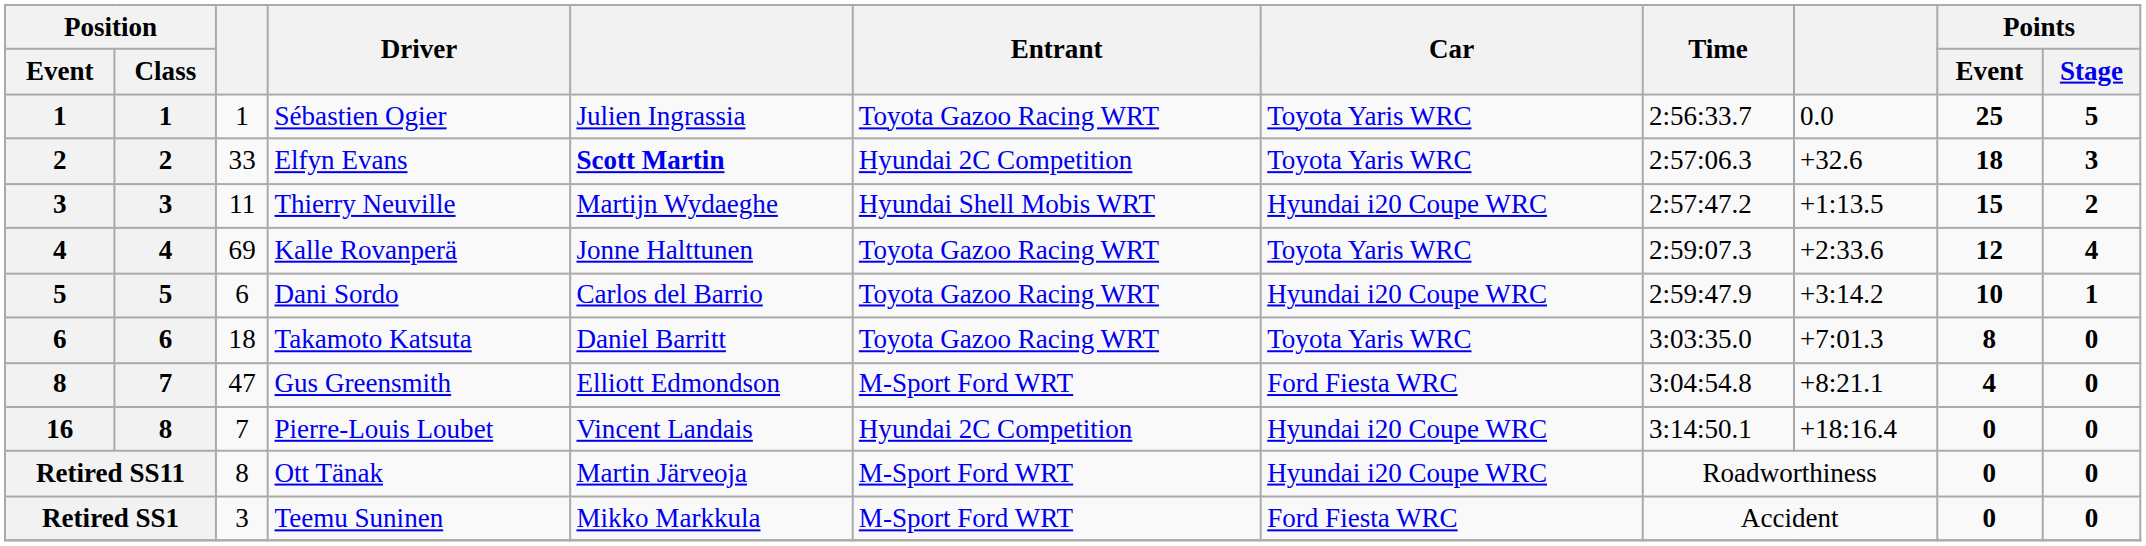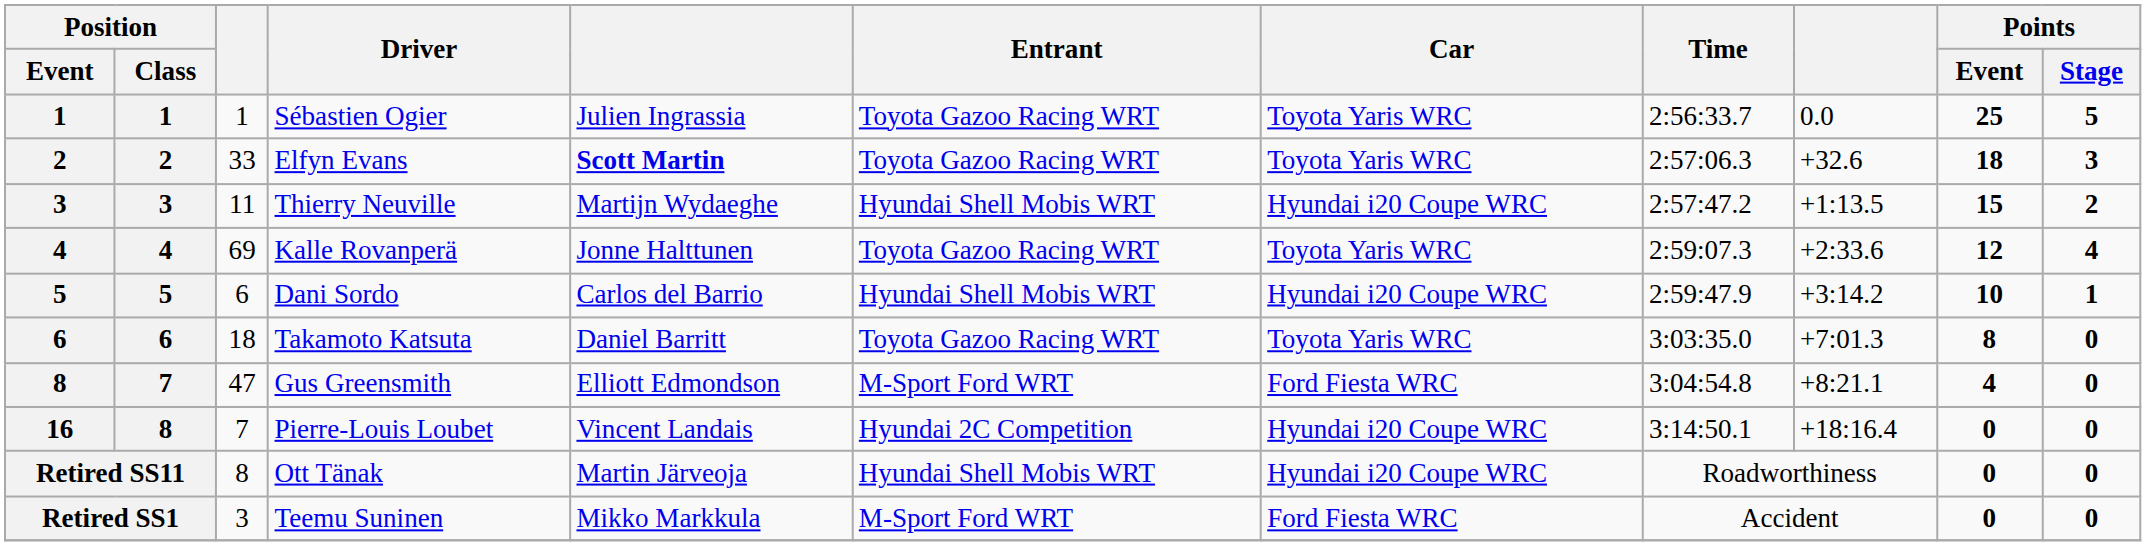 <table class="wikitable" width=85% style="font-size: 85%;">
 <tr>
 <th colspan="2">Position</th>
 <th rowspan="2"></th>
 <th rowspan="2">Driver</th>
 <th rowspan="2"></th>
 <th rowspan="2">Entrant</th>
 <th rowspan="2">Car</th>
 <th rowspan="2">Time</th>
 <th rowspan="2"></th>
 <th colspan="2">Points</th>
 </tr>
 <tr>
 <th>Event</th>
 <th>Class</th>
 <th>Event</th>
 <th><a href='#'>Stage</a></th>
 </tr>
 <tr>
 <th>1</th>
 <th>1</th>
 <td align="center">1</td>
 <td><a href='#'>Sébastien Ogier</a></td>
 <td><a href='#'>Julien Ingrassia</a></td>
 <td><a href='#'>Toyota Gazoo Racing WRT</a></td>
 <td><a href='#'>Toyota Yaris WRC</a></td>
 <td>2:56:33.7</td>
 <td>0.0</td>
 <td align="center"><strong>25</strong></td>
 <td align="center"><strong>5</strong></td>
 </tr>
 <tr>
 <th>2</th>
 <th>2</th>
 <td align="center">33</td>
 <td><a href='#'>Elfyn Evans</a></td>
 <td><strong><a href='#'>Scott Martin</a></strong></td>
-<td><a href='#'>Hyundai 2C Competition</a></td>
+<td><a href='#'>Toyota Gazoo Racing WRT</a></td>
 <td><a href='#'>Toyota Yaris WRC</a></td>
 <td>2:57:06.3</td>
 <td>+32.6</td>
 <td align="center"><strong>18</strong></td>
 <td align="center"><strong>3</strong></td>
 </tr>
 <tr>
 <th>3</th>
 <th>3</th>
 <td align="center">11</td>
 <td><a href='#'>Thierry Neuville</a></td>
 <td><a href='#'>Martijn Wydaeghe</a></td>
 <td><a href='#'>Hyundai Shell Mobis WRT</a></td>
 <td><a href='#'>Hyundai i20 Coupe WRC</a></td>
 <td>2:57:47.2</td>
 <td>+1:13.5</td>
 <td align="center"><strong>15</strong></td>
 <td align="center"><strong>2</strong></td>
 </tr>
 <tr>
 <th>4</th>
 <th>4</th>
 <td align="center">69</td>
 <td><a href='#'>Kalle Rovanperä</a></td>
 <td><a href='#'>Jonne Halttunen</a></td>
 <td nowrap><a href='#'>Toyota Gazoo Racing WRT</a></td>
 <td><a href='#'>Toyota Yaris WRC</a></td>
 <td>2:59:07.3</td>
 <td>+2:33.6</td>
 <td align="center"><strong>12</strong></td>
 <td align="center"><strong>4</strong></td>
 </tr>
 <tr>
 <th>5</th>
 <th>5</th>
 <td align="center">6</td>
 <td><a href='#'>Dani Sordo</a></td>
 <td><a href='#'>Carlos del Barrio</a></td>
-<td nowrap><a href='#'>Toyota Gazoo Racing WRT</a></td>
+<td><a href='#'>Hyundai Shell Mobis WRT</a></td>
 <td><a href='#'>Hyundai i20 Coupe WRC</a></td>
 <td>2:59:47.9</td>
 <td>+3:14.2</td>
 <td align="center"><strong>10</strong></td>
 <td align="center"><strong>1</strong></td>
 </tr>
 <tr>
 <th>6</th>
 <th>6</th>
 <td align="center">18</td>
 <td nowrap><a href='#'>Takamoto Katsuta</a></td>
 <td><a href='#'>Daniel Barritt</a></td>
 <td><a href='#'>Toyota Gazoo Racing WRT</a></td>
 <td><a href='#'>Toyota Yaris WRC</a></td>
 <td>3:03:35.0</td>
 <td>+7:01.3</td>
 <td align="center"><strong>8</strong></td>
 <td align="center"><strong>0</strong></td>
 </tr>
 <tr>
 <th>8</th>
 <th>7</th>
 <td align="center">47</td>
 <td><a href='#'>Gus Greensmith</a></td>
 <td nowrap><a href='#'>Elliott Edmondson</a></td>
 <td><a href='#'>M-Sport Ford WRT</a></td>
 <td><a href='#'>Ford Fiesta WRC</a></td>
 <td>3:04:54.8</td>
 <td>+8:21.1</td>
 <td align="center"><strong>4</strong></td>
 <td align="center"><strong>0</strong></td>
 </tr>
 <tr>
 <th>16</th>
 <th>8</th>
 <td align="center">7</td>
 <td nowrap><a href='#'>Pierre-Louis Loubet</a></td>
 <td><a href='#'>Vincent Landais</a></td>
 <td><a href='#'>Hyundai 2C Competition</a></td>
 <td><a href='#'>Hyundai i20 Coupe WRC</a></td>
 <td>3:14:50.1</td>
 <td>+18:16.4</td>
 <td align="center"><strong>0</strong></td>
 <td align="center"><strong>0</strong></td>
 </tr>
 <tr>
 <th colspan="2" nowrap>Retired SS11</th>
 <td align="center">8</td>
 <td><a href='#'>Ott Tänak</a></td>
 <td><a href='#'>Martin Järveoja</a></td>
-<td nowrap><a href='#'>M-Sport Ford WRT</a></td>
+<td nowrap><a href='#'>Hyundai Shell Mobis WRT</a></td>
 <td nowrap><a href='#'>Hyundai i20 Coupe WRC</a></td>
 <td align="center" colspan="2">Roadworthiness</td>
 <td align="center"><strong>0</strong></td>
 <td align="center"><strong>0</strong></td>
 </tr>
 <tr>
 <th colspan="2">Retired SS1</th>
 <td align="center">3</td>
 <td nowrap><a href='#'>Teemu Suninen</a></td>
 <td nowrap><a href='#'>Mikko Markkula</a></td>
 <td nowrap><a href='#'>M-Sport Ford WRT</a></td>
 <td><a href='#'>Ford Fiesta WRC</a></td>
 <td align="center" colspan="2">Accident</td>
 <td align="center"><strong>0</strong></td>
 <td align="center"><strong>0</strong></td>
 </tr>
 <tr>
 </tr>
 </table>
